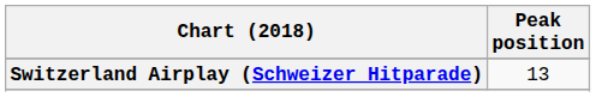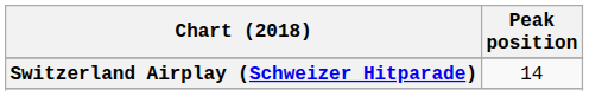 <table class="wikitable sortable plainrowheaders" style="text-align:center">
 <tr>
 <th scope="col">Chart (2018)</th>
 <th scope="col">Peak<br> position</th>
 </tr>
 <tr>
 </tr>
 <tr>
 </tr>
 <tr>
 </tr>
 <tr>
 </tr>
 <tr>
 </tr>
 <tr>
 </tr>
 <tr>
 <th scope="row">Switzerland Airplay (<a href='#'>Schweizer Hitparade</a>)</th>
-<td>13</td>
+<td>14</td>
 </tr>
 <tr>
 </tr>
 <tr>
 </tr>
 <tr>
 </tr>
 </table>
